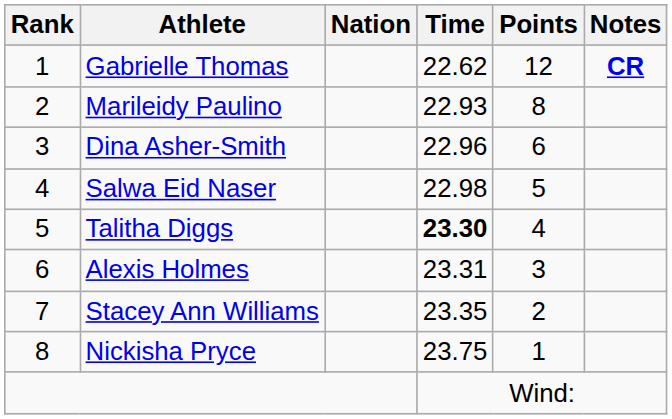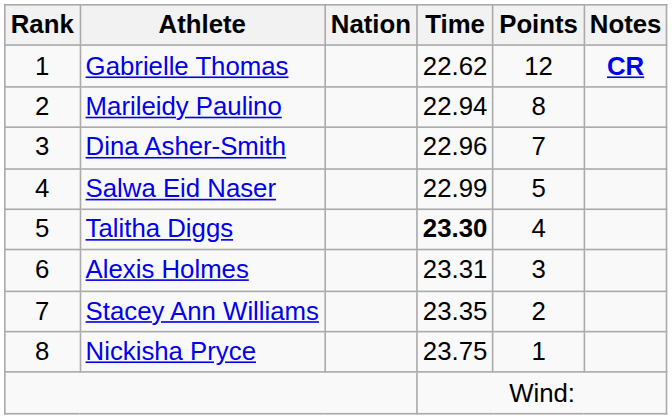 <table class="wikitable mw-datatable sortable" style="text-align:center;">
 <tr>
 <th scope="col" style="width: 10px;">Rank</th>
 <th scope="col">Athlete</th>
 <th scope="col">Nation</th>
 <th scope="col">Time</th>
 <th scope="col">Points</th>
 <th scope="col">Notes</th>
 </tr>
 <tr>
 <td>1</td>
 <td align=left><a href='#'>Gabrielle Thomas</a> </td>
 <td align=left></td>
 <td>22.62</td>
 <td>12</td>
 <td><strong><a href='#'>CR</a></strong></td>
 </tr>
 <tr>
 <td>2</td>
 <td align=left><a href='#'>Marileidy Paulino</a> </td>
 <td align=left></td>
-<td>22.93</td>
+<td>22.94</td>
 <td>8</td>
 <td></td>
 </tr>
 <tr>
 <td>3</td>
 <td align=left><a href='#'>Dina Asher-Smith</a> </td>
 <td align=left></td>
 <td>22.96</td>
-<td>6</td>
+<td>7</td>
 <td></td>
 </tr>
 <tr>
 <td>4</td>
 <td align=left><a href='#'>Salwa Eid Naser</a> </td>
 <td align=left></td>
-<td>22.98</td>
+<td>22.99</td>
 <td>5</td>
 <td></td>
 </tr>
 <tr>
 <td>5</td>
 <td align=left><a href='#'>Talitha Diggs</a> </td>
 <td align=left></td>
 <td><strong>23.30</strong></td>
 <td>4</td>
 <td></td>
 </tr>
 <tr>
 <td>6</td>
 <td align=left><a href='#'>Alexis Holmes</a> </td>
 <td align=left></td>
 <td>23.31</td>
 <td>3</td>
 <td></td>
 </tr>
 <tr>
 <td>7</td>
 <td align=left><a href='#'>Stacey Ann Williams</a> </td>
 <td align=left></td>
 <td>23.35</td>
 <td>2</td>
 <td></td>
 </tr>
 <tr>
 <td>8</td>
 <td align=left><a href='#'>Nickisha Pryce</a> </td>
 <td align=left></td>
 <td>23.75</td>
 <td>1</td>
 <td></td>
 </tr>
 <tr class="sortbottom">
 <td colspan="3"></td>
 <td colspan="3">Wind: </td>
 </tr>
 </table>
